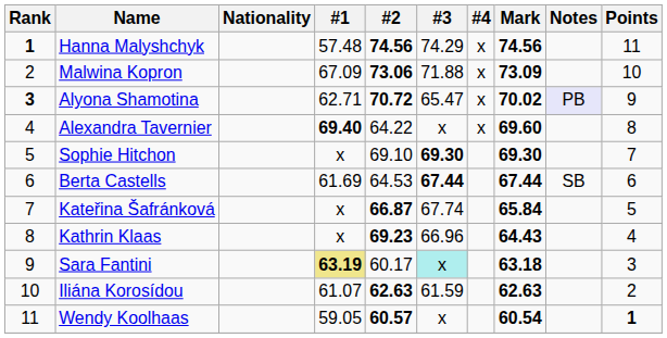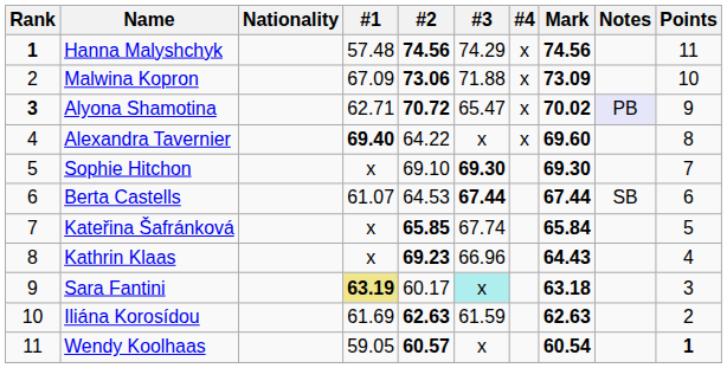 <table class="wikitable sortable" style="text-align:center">
 <tr>
 <th>Rank</th>
 <th>Name</th>
 <th>Nationality</th>
 <th>#1</th>
 <th>#2</th>
 <th>#3</th>
 <th>#4</th>
 <th>Mark</th>
 <th>Notes</th>
 <th>Points</th>
 </tr>
 <tr>
 <td><strong>1</strong></td>
 <td align=left><a href='#'>Hanna Malyshchyk</a></td>
 <td align=left></td>
 <td>57.48</td>
 <td><strong>74.56</strong></td>
 <td>74.29</td>
 <td>x</td>
 <td><strong>74.56</strong></td>
 <td></td>
 <td>11</td>
 </tr>
 <tr>
 <td>2</td>
 <td align=left><a href='#'>Malwina Kopron</a></td>
 <td align=left></td>
 <td>67.09</td>
 <td><strong>73.06</strong></td>
 <td>71.88</td>
 <td>x</td>
 <td><strong>73.09</strong></td>
 <td></td>
 <td>10</td>
 </tr>
 <tr>
 <td><strong>3</strong></td>
 <td align=left><a href='#'>Alyona Shamotina</a></td>
 <td align=left></td>
 <td>62.71</td>
 <td><strong>70.72</strong></td>
 <td>65.47</td>
 <td>x</td>
 <td><strong>70.02</strong></td>
 <td style="background: lavender;">PB</td>
 <td>9</td>
 </tr>
 <tr>
 <td>4</td>
 <td align=left><a href='#'>Alexandra Tavernier</a></td>
 <td align=left></td>
 <td><strong>69.40</strong></td>
 <td>64.22</td>
 <td>x</td>
 <td>x</td>
 <td><strong>69.60</strong></td>
 <td></td>
 <td>8</td>
 </tr>
 <tr>
 <td>5</td>
 <td align=left><a href='#'>Sophie Hitchon</a></td>
 <td align=left></td>
 <td>x</td>
 <td>69.10</td>
 <td><strong>69.30</strong></td>
 <td></td>
 <td><strong>69.30</strong></td>
 <td></td>
 <td>7</td>
 </tr>
 <tr>
 <td>6</td>
 <td align=left><a href='#'>Berta Castells</a></td>
 <td align=left></td>
-<td>61.69</td>
+<td>61.07</td>
 <td>64.53</td>
 <td><strong>67.44</strong></td>
 <td></td>
 <td><strong>67.44</strong></td>
 <td>SB</td>
 <td>6</td>
 </tr>
 <tr>
 <td>7</td>
 <td align=left><a href='#'>Kateřina Šafránková</a></td>
 <td align=left></td>
 <td>x</td>
-<td><strong>66.87</strong></td>
+<td><strong>65.85</strong></td>
 <td>67.74</td>
 <td></td>
 <td><strong>65.84</strong></td>
 <td></td>
 <td>5</td>
 </tr>
 <tr>
 <td>8</td>
 <td align=left><a href='#'>Kathrin Klaas</a></td>
 <td align=left></td>
 <td>x</td>
 <td><strong>69.23</strong></td>
 <td>66.96</td>
 <td></td>
 <td><strong>64.43</strong></td>
 <td></td>
 <td>4</td>
 </tr>
 <tr>
 <td>9</td>
 <td align=left><a href='#'>Sara Fantini</a></td>
 <td align=left></td>
 <td style="background: khaki;"><strong>63.19</strong></td>
 <td>60.17</td>
 <td style="background: paleturquoise;">x</td>
 <td></td>
 <td><strong>63.18</strong></td>
 <td></td>
 <td>3</td>
 </tr>
 <tr>
 <td>10</td>
 <td align=left><a href='#'>Iliána Korosídou</a></td>
 <td align=left></td>
-<td>61.07</td>
+<td>61.69</td>
 <td><strong>62.63</strong></td>
 <td>61.59</td>
 <td></td>
 <td><strong>62.63</strong></td>
 <td></td>
 <td>2</td>
 </tr>
 <tr>
 <td>11</td>
 <td align=left><a href='#'>Wendy Koolhaas</a></td>
 <td align=left></td>
 <td>59.05</td>
 <td><strong>60.57</strong></td>
 <td>x</td>
 <td></td>
 <td><strong>60.54</strong></td>
 <td></td>
 <td><strong>1</strong></td>
 </tr>
 <tr>
 </tr>
 </table>
